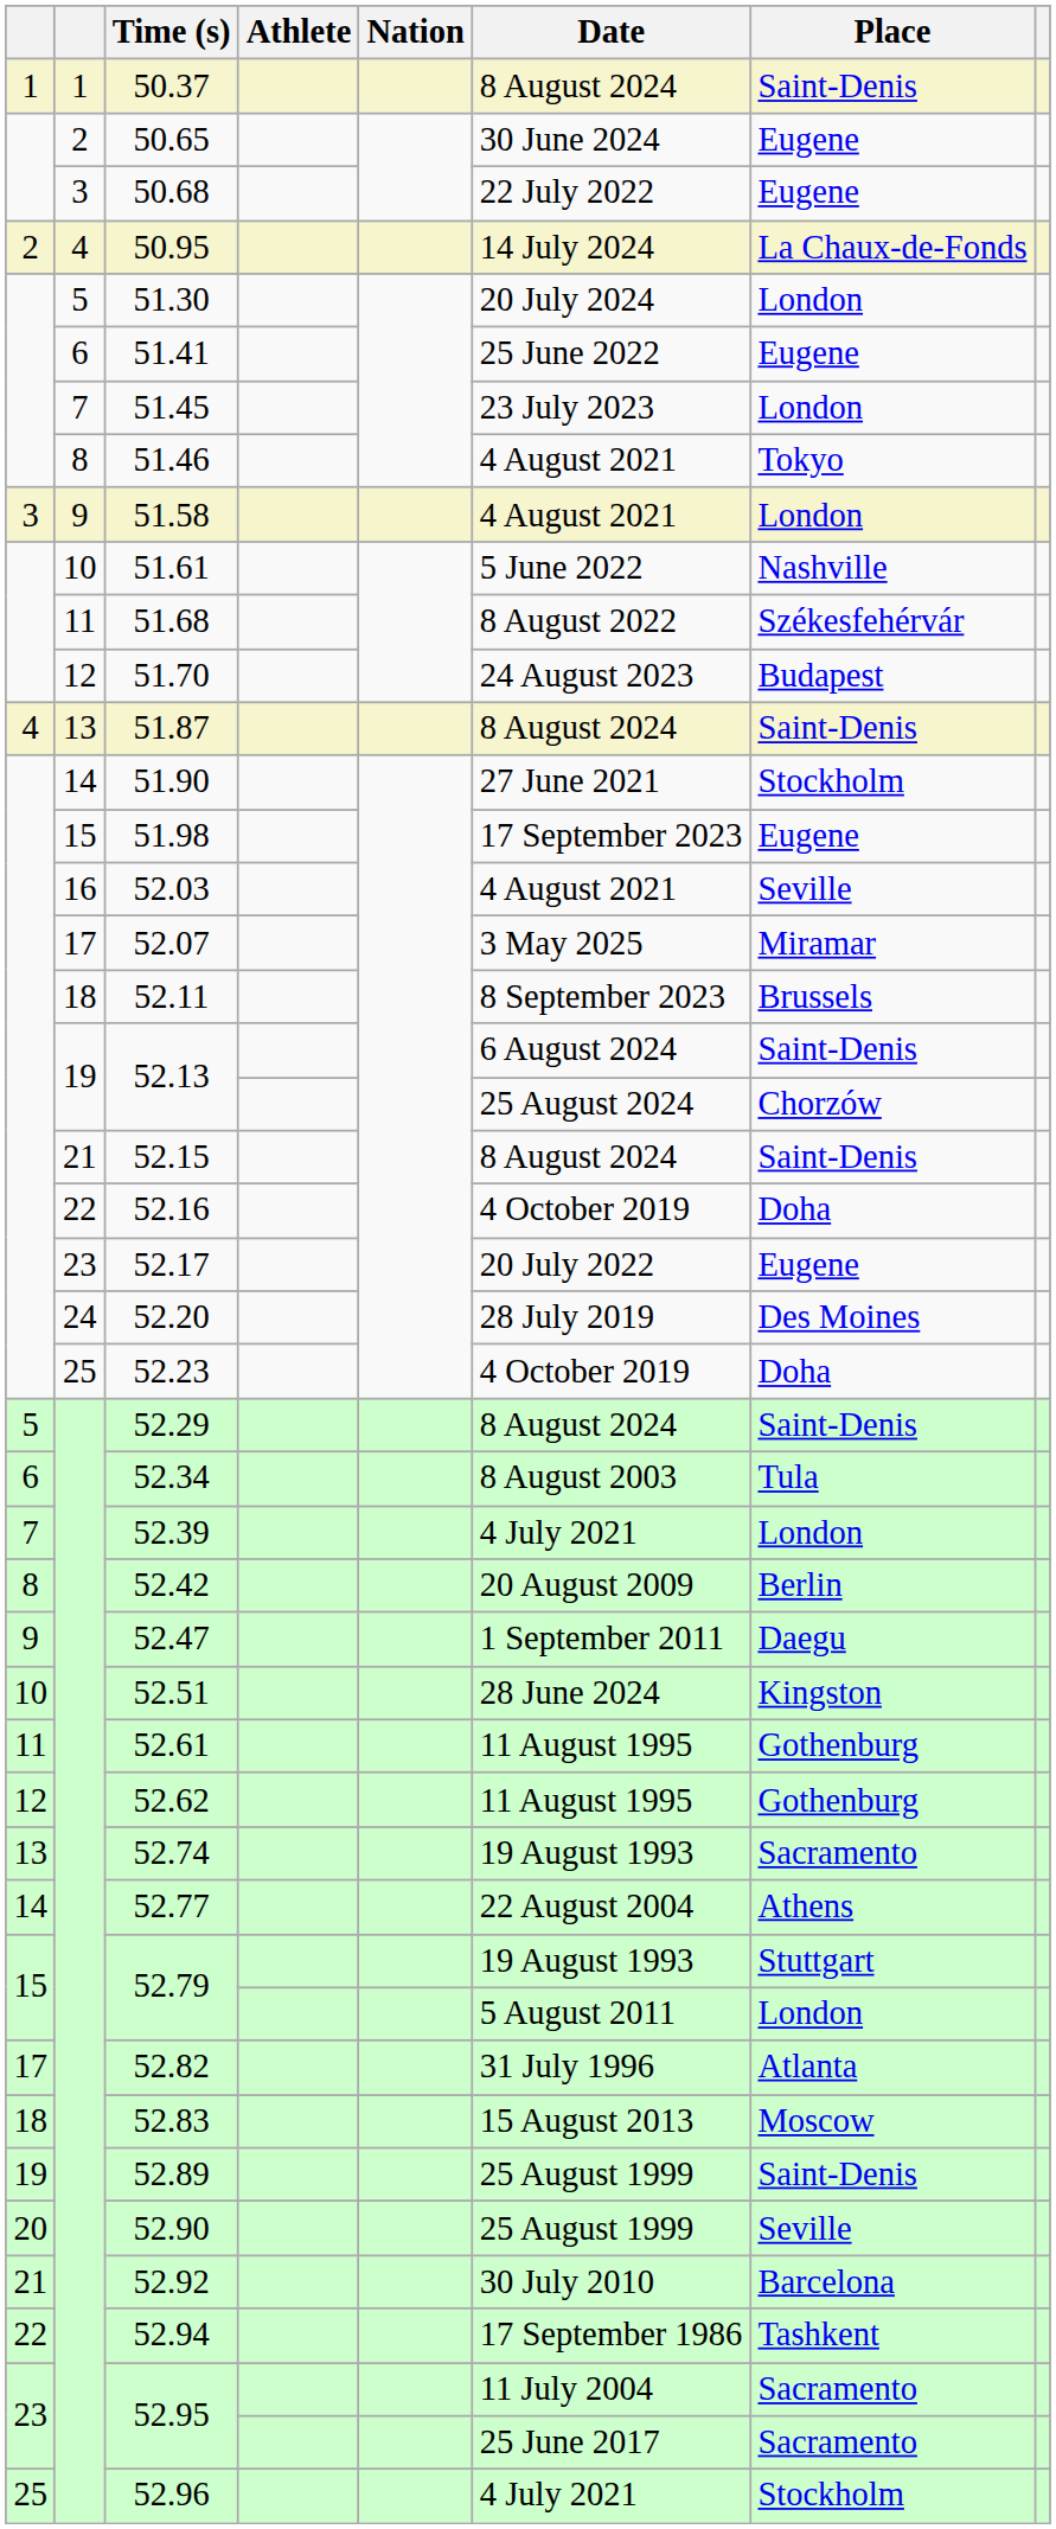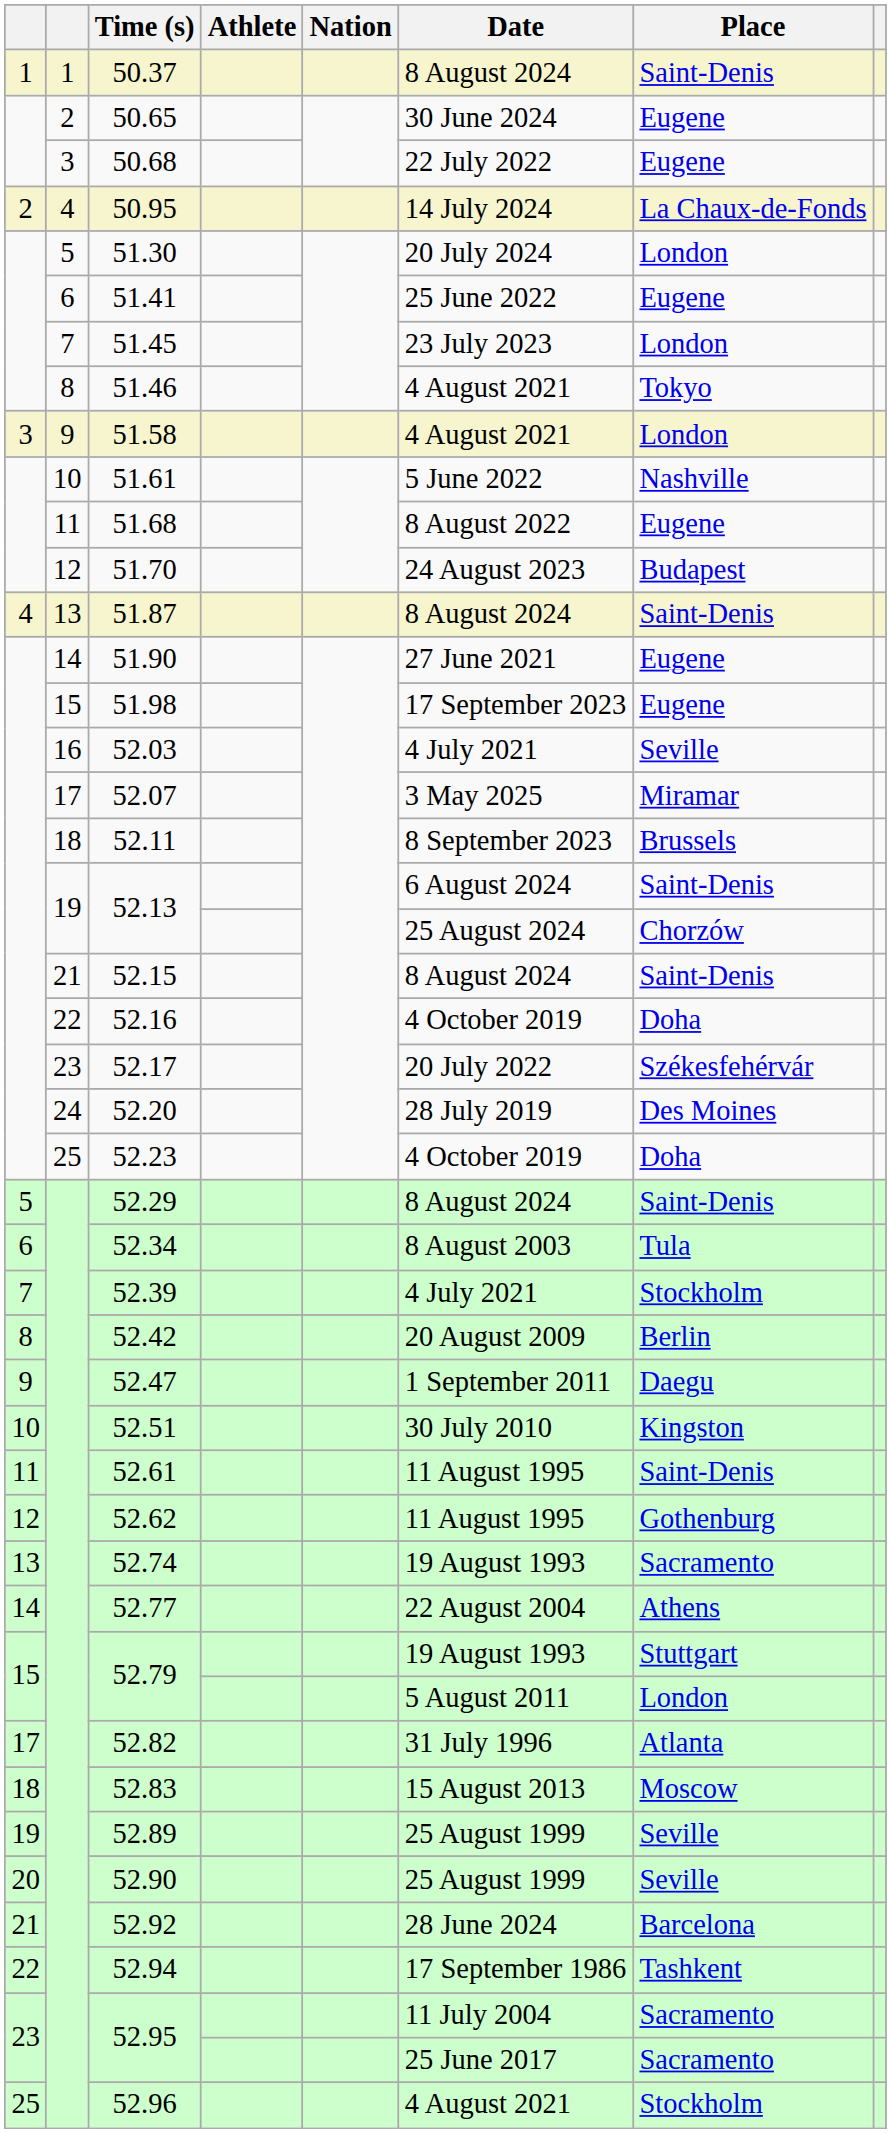 <table class="wikitable sortable">
 <tr>
 <th></th>
 <th></th>
 <th>Time (s)</th>
 <th>Athlete</th>
 <th>Nation</th>
 <th>Date</th>
 <th>Place</th>
 <th class="unsortable"></th>
 </tr>
 <tr bgcolor="#f6F5CE">
 <td align=center>1</td>
 <td align=center>1</td>
 <td align=center>50.37</td>
 <td></td>
 <td></td>
 <td>8 August 2024</td>
 <td><a href='#'>Saint-Denis</a></td>
 <td></td>
 </tr>
 <tr>
 <td rowspan="2" align=center></td>
 <td align=center>2</td>
 <td align=center>50.65</td>
 <td></td>
 <td rowspan="2"></td>
 <td>30 June 2024</td>
 <td><a href='#'>Eugene</a></td>
 <td></td>
 </tr>
 <tr>
 <td align=center>3</td>
 <td align=center>50.68</td>
 <td></td>
 <td>22 July 2022</td>
 <td><a href='#'>Eugene</a></td>
 <td></td>
 </tr>
 <tr bgcolor="#f6F5CE">
 <td align=center>2</td>
 <td align=center>4</td>
 <td align=center>50.95</td>
 <td></td>
 <td></td>
 <td>14 July 2024</td>
 <td><a href='#'>La Chaux-de-Fonds</a></td>
 <td></td>
 </tr>
 <tr>
 <td rowspan=4></td>
 <td align=center>5</td>
 <td align=center>51.30</td>
 <td></td>
 <td rowspan=4></td>
 <td>20 July 2024</td>
 <td><a href='#'>London</a></td>
 <td></td>
 </tr>
 <tr>
 <td align=center>6</td>
 <td align=center>51.41</td>
 <td></td>
 <td>25 June 2022</td>
 <td><a href='#'>Eugene</a></td>
 <td></td>
 </tr>
 <tr>
 <td align=center>7</td>
 <td align=center>51.45</td>
 <td></td>
 <td>23 July 2023</td>
 <td><a href='#'>London</a></td>
 <td></td>
 </tr>
 <tr>
 <td align=center>8</td>
 <td align=center>51.46</td>
 <td></td>
 <td>4 August 2021</td>
 <td><a href='#'>Tokyo</a></td>
 <td></td>
 </tr>
 <tr bgcolor="#f6F5CE">
 <td align=center>3</td>
 <td align=center>9</td>
 <td align=center>51.58</td>
 <td></td>
 <td></td>
 <td>4 August 2021</td>
 <td><a href='#'>London</a></td>
 <td></td>
 </tr>
 <tr>
 <td rowspan="3"></td>
 <td align=center>10</td>
 <td align=center>51.61</td>
 <td></td>
 <td rowspan="3"></td>
 <td>5 June 2022</td>
 <td><a href='#'>Nashville</a></td>
 <td></td>
 </tr>
 <tr>
 <td align=center>11</td>
 <td align=center>51.68</td>
 <td></td>
 <td>8 August 2022</td>
-<td><a href='#'>Székesfehérvár</a></td>
+<td><a href='#'>Eugene</a></td>
 <td></td>
 </tr>
 <tr>
 <td align=center>12</td>
 <td align=center>51.70</td>
 <td></td>
 <td>24 August 2023</td>
 <td><a href='#'>Budapest</a></td>
 <td></td>
 </tr>
 <tr bgcolor="#f6F5CE">
 <td align=center>4</td>
 <td align=center>13</td>
 <td align=center>51.87</td>
 <td></td>
 <td></td>
 <td>8 August 2024</td>
 <td><a href='#'>Saint-Denis</a></td>
 <td></td>
 </tr>
 <tr>
 <td rowspan="12"></td>
 <td align=center>14</td>
 <td align=center>51.90</td>
 <td></td>
 <td rowspan="12"></td>
 <td>27 June 2021</td>
-<td><a href='#'>Stockholm</a></td>
+<td><a href='#'>Eugene</a></td>
 <td></td>
 </tr>
 <tr>
 <td align=center>15</td>
 <td align=center>51.98</td>
 <td></td>
 <td>17 September 2023</td>
 <td><a href='#'>Eugene</a></td>
 <td></td>
 </tr>
 <tr>
 <td align=center>16</td>
 <td align=center>52.03</td>
 <td></td>
-<td>4 August 2021</td>
+<td>4 July 2021</td>
 <td><a href='#'>Seville</a></td>
 <td></td>
 </tr>
 <tr>
 <td align=center>17</td>
 <td align=center>52.07</td>
 <td></td>
 <td>3 May 2025</td>
 <td><a href='#'>Miramar</a></td>
 <td></td>
 </tr>
 <tr>
 <td align="center">18</td>
 <td align="center">52.11</td>
 <td></td>
 <td>8 September 2023</td>
 <td><a href='#'>Brussels</a></td>
 <td></td>
 </tr>
 <tr>
 <td rowspan="2" align="center">19</td>
 <td rowspan="2" align="center">52.13</td>
 <td></td>
 <td>6 August 2024</td>
 <td><a href='#'>Saint-Denis</a></td>
 <td></td>
 </tr>
 <tr>
 <td></td>
 <td>25 August 2024</td>
 <td><a href='#'>Chorzów</a></td>
 <td></td>
 </tr>
 <tr>
 <td align=center>21</td>
 <td align=center>52.15</td>
 <td></td>
 <td>8 August 2024</td>
 <td><a href='#'>Saint-Denis</a></td>
 <td></td>
 </tr>
 <tr>
 <td align=center>22</td>
 <td align=center>52.16</td>
 <td></td>
 <td>4 October 2019</td>
 <td><a href='#'>Doha</a></td>
 <td></td>
 </tr>
 <tr>
 <td align=center>23</td>
 <td align=center>52.17</td>
 <td></td>
 <td>20 July 2022</td>
-<td><a href='#'>Eugene</a></td>
+<td><a href='#'>Székesfehérvár</a></td>
 <td></td>
 </tr>
 <tr>
 <td align=center>24</td>
 <td align="center">52.20</td>
 <td></td>
 <td>28 July 2019</td>
 <td><a href='#'>Des Moines</a></td>
 <td></td>
 </tr>
 <tr>
 <td align=center>25</td>
 <td align="center">52.23</td>
 <td></td>
 <td>4 October 2019</td>
 <td><a href='#'>Doha</a></td>
 <td></td>
 </tr>
 <tr bgcolor="#CCFFCC">
 <td align=center>5</td>
 <td rowspan="21" align=center></td>
 <td align=center>52.29</td>
 <td></td>
 <td></td>
 <td>8 August 2024</td>
 <td><a href='#'>Saint-Denis</a></td>
 <td></td>
 </tr>
 <tr bgcolor="#CCFFCC">
 <td align=center>6</td>
 <td align=center>52.34</td>
 <td></td>
 <td></td>
 <td>8 August 2003</td>
 <td><a href='#'>Tula</a></td>
 <td></td>
 </tr>
 <tr bgcolor="#CCFFCC">
 <td align=center>7</td>
 <td align=center>52.39</td>
 <td></td>
 <td></td>
 <td>4 July 2021</td>
-<td><a href='#'>London</a></td>
+<td><a href='#'>Stockholm</a></td>
 <td></td>
 </tr>
 <tr bgcolor="#CCFFCC">
 <td align=center>8</td>
 <td align=center>52.42</td>
 <td></td>
 <td></td>
 <td>20 August 2009</td>
 <td><a href='#'>Berlin</a></td>
 <td></td>
 </tr>
 <tr bgcolor="#CCFFCC">
 <td align=center>9</td>
 <td align=center>52.47</td>
 <td></td>
 <td></td>
 <td>1 September 2011</td>
 <td><a href='#'>Daegu</a></td>
 <td></td>
 </tr>
 <tr bgcolor="#CCFFCC">
 <td align=center>10</td>
 <td align=center>52.51</td>
 <td></td>
 <td></td>
-<td>28 June 2024</td>
+<td>30 July 2010</td>
 <td><a href='#'>Kingston</a></td>
 <td></td>
 </tr>
 <tr bgcolor="#CCFFCC">
 <td align=center>11</td>
 <td align=center>52.61</td>
 <td></td>
 <td></td>
 <td>11 August 1995</td>
-<td><a href='#'>Gothenburg</a></td>
+<td><a href='#'>Saint-Denis</a></td>
 <td></td>
 </tr>
 <tr bgcolor="#CCFFCC">
 <td align=center>12</td>
 <td align=center>52.62</td>
 <td></td>
 <td></td>
 <td>11 August 1995</td>
 <td><a href='#'>Gothenburg</a></td>
 <td></td>
 </tr>
 <tr bgcolor="#CCFFCC">
 <td align=center>13</td>
 <td align=center>52.74</td>
 <td></td>
 <td></td>
 <td>19 August 1993</td>
 <td><a href='#'>Sacramento</a></td>
 <td></td>
 </tr>
 <tr bgcolor="#CCFFCC">
 <td align=center>14</td>
 <td align=center>52.77</td>
 <td></td>
 <td></td>
 <td>22 August 2004</td>
 <td><a href='#'>Athens</a></td>
 <td></td>
 </tr>
 <tr bgcolor="#CCFFCC">
 <td rowspan="2" align=center>15</td>
 <td rowspan="2" align=center>52.79</td>
 <td></td>
 <td></td>
 <td>19 August 1993</td>
 <td><a href='#'>Stuttgart</a></td>
 <td></td>
 </tr>
 <tr bgcolor="#CCFFCC">
 <td></td>
 <td></td>
 <td>5 August 2011</td>
 <td><a href='#'>London</a></td>
 <td></td>
 </tr>
 <tr bgcolor="#CCFFCC">
 <td align=center>17</td>
 <td align=center>52.82</td>
 <td></td>
 <td></td>
 <td>31 July 1996</td>
 <td><a href='#'>Atlanta</a></td>
 <td></td>
 </tr>
 <tr bgcolor="#CCFFCC">
 <td align=center>18</td>
 <td align=center>52.83</td>
 <td></td>
 <td></td>
 <td>15 August 2013</td>
 <td><a href='#'>Moscow</a></td>
 <td></td>
 </tr>
 <tr bgcolor="#CCFFCC">
 <td align=center>19</td>
 <td align=center>52.89</td>
 <td></td>
 <td></td>
 <td>25 August 1999</td>
-<td><a href='#'>Saint-Denis</a></td>
+<td><a href='#'>Seville</a></td>
 <td></td>
 </tr>
 <tr bgcolor="#CCFFCC">
 <td align=center>20</td>
 <td align=center>52.90</td>
 <td></td>
 <td></td>
 <td>25 August 1999</td>
 <td><a href='#'>Seville</a></td>
 <td></td>
 </tr>
 <tr bgcolor="#CCFFCC">
 <td align=center>21</td>
 <td align=center>52.92</td>
 <td></td>
 <td></td>
-<td>30 July 2010</td>
+<td>28 June 2024</td>
 <td><a href='#'>Barcelona</a></td>
 <td></td>
 </tr>
 <tr bgcolor="#CCFFCC">
 <td align=center>22</td>
 <td align=center>52.94</td>
 <td></td>
 <td></td>
 <td>17 September 1986</td>
 <td><a href='#'>Tashkent</a></td>
 <td></td>
 </tr>
 <tr bgcolor="#CCFFCC">
 <td rowspan="2" align=center>23</td>
 <td rowspan="2" align=center>52.95</td>
 <td></td>
 <td></td>
 <td>11 July 2004</td>
 <td><a href='#'>Sacramento</a></td>
 <td></td>
 </tr>
 <tr bgcolor="#CCFFCC">
 <td></td>
 <td></td>
 <td>25 June 2017</td>
 <td><a href='#'>Sacramento</a></td>
 <td></td>
 </tr>
 <tr bgcolor="#CCFFCC">
 <td align=center>25</td>
 <td align=center>52.96</td>
 <td></td>
 <td></td>
-<td>4 July 2021</td>
+<td>4 August 2021</td>
 <td><a href='#'>Stockholm</a></td>
 <td></td>
 </tr>
 </table>
